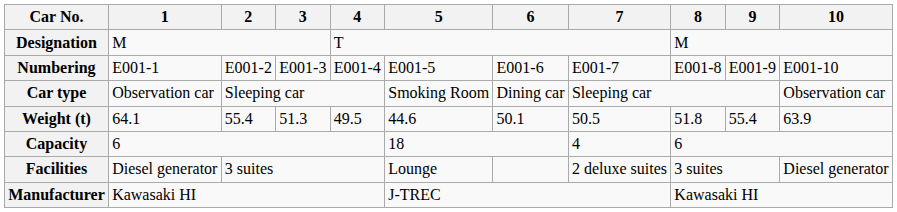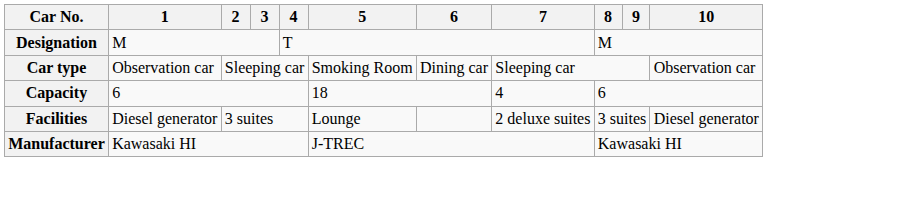 <table class="wikitable">
 <tr>
 <th>Car No.</th>
 <th>1</th>
 <th>2</th>
 <th>3</th>
 <th>4</th>
 <th>5</th>
 <th>6</th>
 <th>7</th>
 <th>8</th>
 <th>9</th>
 <th>10</th>
 </tr>
 <tr>
 <th>Designation</th>
 <td colspan="3">M</td>
 <td colspan="4">T</td>
 <td colspan="3">M</td>
 </tr>
 <tr>
-<th>Numbering</th>
-<td>E001-1</td>
-<td>E001-2</td>
-<td>E001-3</td>
-<td>E001-4</td>
-<td>E001-5</td>
-<td>E001-6</td>
-<td>E001-7</td>
-<td>E001-8</td>
-<td>E001-9</td>
-<td>E001-10</td>
-</tr>
-<tr>
 <th>Car type</th>
 <td>Observation car</td>
 <td colspan="3">Sleeping car</td>
 <td>Smoking Room</td>
 <td>Dining car</td>
 <td colspan="3">Sleeping car</td>
 <td>Observation car</td>
-</tr>
-<tr>
-<th>Weight (t)</th>
-<td>64.1</td>
-<td>55.4</td>
-<td>51.3</td>
-<td>49.5</td>
-<td>44.6</td>
-<td>50.1</td>
-<td>50.5</td>
-<td>51.8</td>
-<td>55.4</td>
-<td>63.9</td>
 </tr>
 <tr>
 <th>Capacity</th>
 <td colspan="4">6</td>
 <td colspan="2">18</td>
 <td>4</td>
 <td colspan="3">6</td>
 </tr>
 <tr>
 <th>Facilities</th>
 <td>Diesel generator</td>
 <td colspan="3">3 suites</td>
 <td>Lounge</td>
 <td></td>
 <td>2 deluxe suites</td>
 <td colspan="2">3 suites</td>
 <td>Diesel generator</td>
 </tr>
 <tr>
 <th>Manufacturer</th>
 <td colspan="4">Kawasaki HI</td>
 <td colspan="3">J-TREC</td>
 <td colspan="3">Kawasaki HI</td>
 </tr>
 </table>
